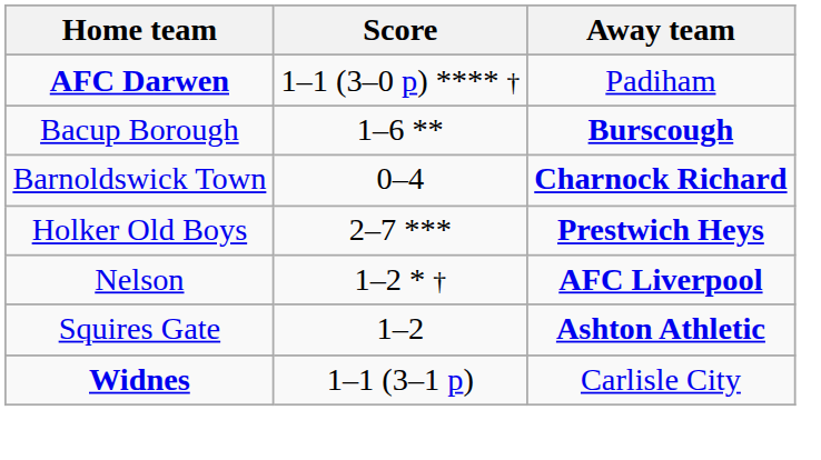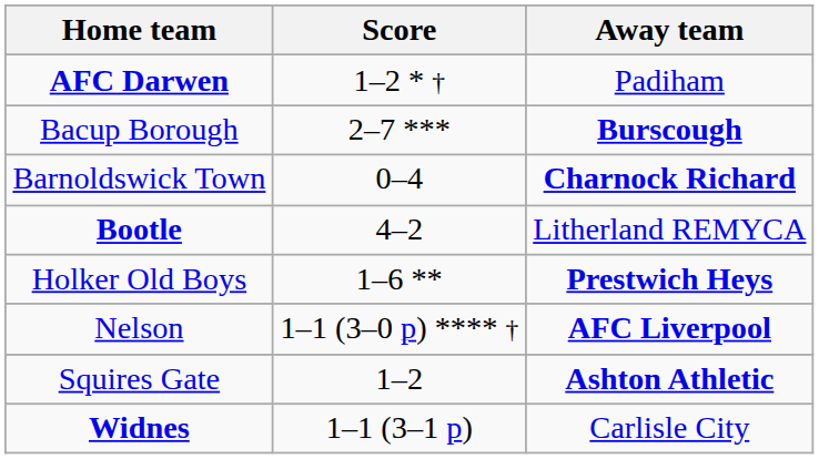 <table class="wikitable" style="text-align: center">
 <tr>
 <th>Home team</th>
 <th>Score</th>
 <th>Away team</th>
 </tr>
 <tr>
 <td><strong><a href='#'>AFC Darwen</a></strong></td>
-<td>1–1 (3–0 <a href='#'>p</a>) **** <small>†</small></td>
+<td>1–2 * <small>†</small></td>
 <td><a href='#'>Padiham</a></td>
 </tr>
 <tr>
 <td><a href='#'>Bacup Borough</a></td>
-<td>1–6 **</td>
+<td>2–7 ***</td>
 <td><strong><a href='#'>Burscough</a></strong></td>
 </tr>
 <tr>
 <td><a href='#'>Barnoldswick Town</a></td>
 <td>0–4</td>
 <td><strong><a href='#'>Charnock Richard</a></strong></td>
 </tr>
 <tr>
+<td><strong><a href='#'>Bootle</a></strong></td>
+<td>4–2</td>
+<td><a href='#'>Litherland REMYCA</a></td>
+</tr>
+<tr>
 <td><a href='#'>Holker Old Boys</a></td>
-<td>2–7 ***</td>
+<td>1–6 **</td>
 <td><strong><a href='#'>Prestwich Heys</a></strong></td>
 </tr>
 <tr>
 <td><a href='#'>Nelson</a></td>
-<td>1–2 * <small>†</small></td>
+<td>1–1 (3–0 <a href='#'>p</a>) **** <small>†</small></td>
 <td><strong><a href='#'>AFC Liverpool</a></strong></td>
 </tr>
 <tr>
 <td><a href='#'>Squires Gate</a></td>
 <td>1–2</td>
 <td><strong><a href='#'>Ashton Athletic</a></strong></td>
 </tr>
 <tr>
 <td><strong><a href='#'>Widnes</a></strong></td>
 <td>1–1 (3–1 <a href='#'>p</a>)</td>
 <td><a href='#'>Carlisle City</a></td>
 </tr>
 </table>
